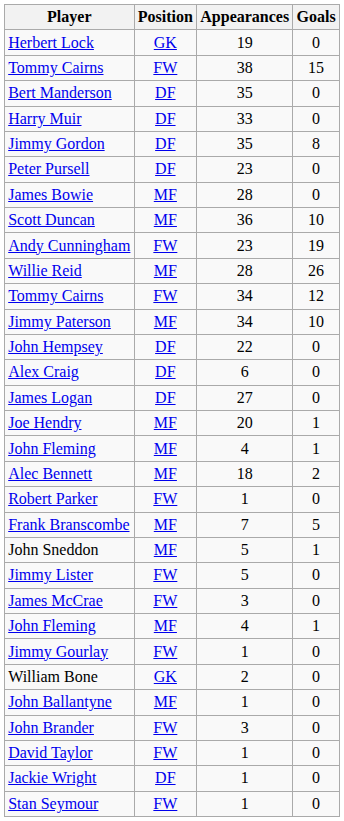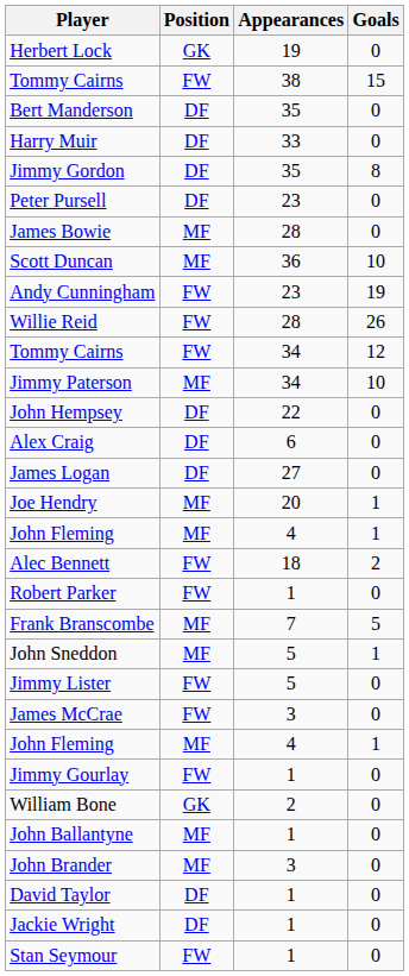 <table class="wikitable sortable" style="text-align: center;">
 <tr>
 <th>Player</th>
 <th>Position</th>
 <th>Appearances</th>
 <th>Goals</th>
 </tr>
 <tr>
 <td align="left"> <a href='#'>Herbert Lock</a></td>
 <td><a href='#'>GK</a></td>
 <td>19</td>
 <td>0</td>
 </tr>
 <tr>
 <td align="left"> <a href='#'>Tommy Cairns</a></td>
 <td><a href='#'>FW</a></td>
 <td>38</td>
 <td>15</td>
 </tr>
 <tr>
 <td align="left"> <a href='#'>Bert Manderson</a></td>
 <td><a href='#'>DF</a></td>
 <td>35</td>
 <td>0</td>
 </tr>
 <tr>
 <td align="left"> <a href='#'>Harry Muir</a></td>
 <td><a href='#'>DF</a></td>
 <td>33</td>
 <td>0</td>
 </tr>
 <tr>
 <td align="left"> <a href='#'>Jimmy Gordon</a></td>
 <td><a href='#'>DF</a></td>
 <td>35</td>
 <td>8</td>
 </tr>
 <tr>
 <td align="left"> <a href='#'>Peter Pursell</a></td>
 <td><a href='#'>DF</a></td>
 <td>23</td>
 <td>0</td>
 </tr>
 <tr>
 <td align="left"> <a href='#'>James Bowie</a></td>
 <td><a href='#'>MF</a></td>
 <td>28</td>
 <td>0</td>
 </tr>
 <tr>
 <td align="left"> <a href='#'>Scott Duncan</a></td>
 <td><a href='#'>MF</a></td>
 <td>36</td>
 <td>10</td>
 </tr>
 <tr>
 <td align="left"> <a href='#'>Andy Cunningham</a></td>
 <td><a href='#'>FW</a></td>
 <td>23</td>
 <td>19</td>
 </tr>
 <tr>
 <td align="left"> <a href='#'>Willie Reid</a></td>
-<td><a href='#'>MF</a></td>
+<td><a href='#'>FW</a></td>
 <td>28</td>
 <td>26</td>
 </tr>
 <tr>
 <td align="left"> <a href='#'>Tommy Cairns</a></td>
 <td><a href='#'>FW</a></td>
 <td>34</td>
 <td>12</td>
 </tr>
 <tr>
 <td align="left"> <a href='#'>Jimmy Paterson</a></td>
 <td><a href='#'>MF</a></td>
 <td>34</td>
 <td>10</td>
 </tr>
 <tr>
 <td align="left"> <a href='#'>John Hempsey</a></td>
 <td><a href='#'>DF</a></td>
 <td>22</td>
 <td>0</td>
 </tr>
 <tr>
 <td align="left"> <a href='#'>Alex Craig</a></td>
 <td><a href='#'>DF</a></td>
 <td>6</td>
 <td>0</td>
 </tr>
 <tr>
 <td align="left"> <a href='#'>James Logan</a></td>
 <td><a href='#'>DF</a></td>
 <td>27</td>
 <td>0</td>
 </tr>
 <tr>
 <td align="left"> <a href='#'>Joe Hendry</a></td>
 <td><a href='#'>MF</a></td>
 <td>20</td>
 <td>1</td>
 </tr>
 <tr>
 <td align="left"> <a href='#'>John Fleming</a></td>
 <td><a href='#'>MF</a></td>
 <td>4</td>
 <td>1</td>
 </tr>
 <tr>
 <td align="left"> <a href='#'>Alec Bennett</a></td>
-<td><a href='#'>MF</a></td>
+<td><a href='#'>FW</a></td>
 <td>18</td>
 <td>2</td>
 </tr>
 <tr>
 <td align="left"> <a href='#'>Robert Parker</a></td>
 <td><a href='#'>FW</a></td>
 <td>1</td>
 <td>0</td>
 </tr>
 <tr>
 <td align="left"> <a href='#'>Frank Branscombe</a></td>
 <td><a href='#'>MF</a></td>
 <td>7</td>
 <td>5</td>
 </tr>
 <tr>
 <td align="left"> John Sneddon</td>
 <td><a href='#'>MF</a></td>
 <td>5</td>
 <td>1</td>
 </tr>
 <tr>
 <td align="left"> <a href='#'>Jimmy Lister</a></td>
 <td><a href='#'>FW</a></td>
 <td>5</td>
 <td>0</td>
 </tr>
 <tr>
 <td align="left"> <a href='#'>James McCrae</a></td>
 <td><a href='#'>FW</a></td>
 <td>3</td>
 <td>0</td>
 </tr>
 <tr>
 <td align="left"> <a href='#'>John Fleming</a></td>
 <td><a href='#'>MF</a></td>
 <td>4</td>
 <td>1</td>
 </tr>
 <tr>
 <td align="left"> <a href='#'>Jimmy Gourlay</a></td>
 <td><a href='#'>FW</a></td>
 <td>1</td>
 <td>0</td>
 </tr>
 <tr>
 <td align="left"> William Bone</td>
 <td><a href='#'>GK</a></td>
 <td>2</td>
 <td>0</td>
 </tr>
 <tr>
 <td align="left"> <a href='#'>John Ballantyne</a></td>
 <td><a href='#'>MF</a></td>
 <td>1</td>
 <td>0</td>
 </tr>
 <tr>
 <td align="left"> <a href='#'>John Brander</a></td>
-<td><a href='#'>FW</a></td>
+<td><a href='#'>MF</a></td>
 <td>3</td>
 <td>0</td>
 </tr>
 <tr>
 <td align="left"> <a href='#'>David Taylor</a></td>
-<td><a href='#'>FW</a></td>
+<td><a href='#'>DF</a></td>
 <td>1</td>
 <td>0</td>
 </tr>
 <tr>
 <td align="left"> <a href='#'>Jackie Wright</a></td>
 <td><a href='#'>DF</a></td>
 <td>1</td>
 <td>0</td>
 </tr>
 <tr>
 <td align="left"> <a href='#'>Stan Seymour</a></td>
 <td><a href='#'>FW</a></td>
 <td>1</td>
 <td>0</td>
 </tr>
 <tr>
 </tr>
 </table>
